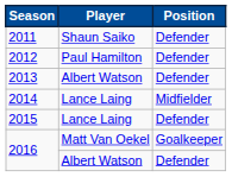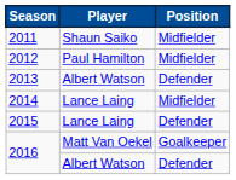 <table class="wikitable">
 <tr>
 <th style="background:#004c97; color:#FFFFFF; border: 2px solid #0d2340;" scope="col">Season</th>
 <th style="background:#004c97; color:#FFFFFF; border: 2px solid #0d2340;" scope="col">Player</th>
 <th style="background:#004c97; color:#FFFFFF; border: 2px solid #0d2340;" scope="col">Position</th>
 </tr>
 <tr>
 <td><a href='#'>2011</a></td>
 <td> <a href='#'>Shaun Saiko</a></td>
-<td><a href='#'>Defender</a></td>
+<td><a href='#'>Midfielder</a></td>
 </tr>
 <tr>
 <td><a href='#'>2012</a></td>
 <td> <a href='#'>Paul Hamilton</a></td>
-<td><a href='#'>Defender</a></td>
+<td><a href='#'>Midfielder</a></td>
 </tr>
 <tr>
 <td><a href='#'>2013</a></td>
 <td> <a href='#'>Albert Watson</a></td>
 <td><a href='#'>Defender</a></td>
 </tr>
 <tr>
 <td><a href='#'>2014</a></td>
 <td> <a href='#'>Lance Laing</a></td>
 <td><a href='#'>Midfielder</a></td>
 </tr>
 <tr>
 <td><a href='#'>2015</a></td>
 <td> <a href='#'>Lance Laing</a></td>
 <td><a href='#'>Defender</a></td>
 </tr>
 <tr>
 <td rowspan="2"><a href='#'>2016</a></td>
 <td> <a href='#'>Matt Van Oekel</a></td>
 <td><a href='#'>Goalkeeper</a></td>
 </tr>
 <tr>
 <td> <a href='#'>Albert Watson</a></td>
 <td><a href='#'>Defender</a></td>
 </tr>
 </table>
